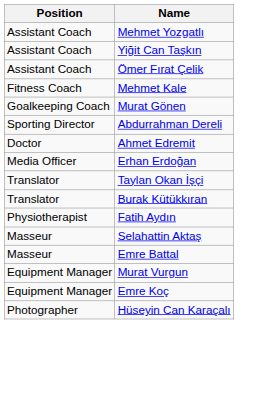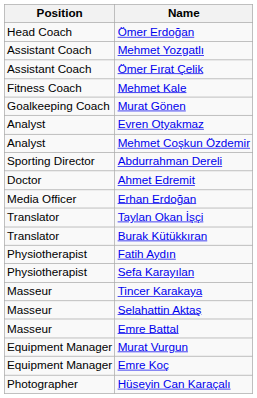 <table class="wikitable" style="text-align:left;">
 <tr>
 <th>Position</th>
 <th>Name</th>
 </tr>
 <tr>
-<td>Assistant Coach</td>
-<td> <a href='#'>Mehmet Yozgatlı</a></td>
+<td>Head Coach</td>
+<td> <a href='#'>Ömer Erdoğan</a></td>
 </tr>
 <tr>
 <td>Assistant Coach</td>
-<td> <a href='#'>Yiğit Can Taşkın</a></td>
+<td> <a href='#'>Mehmet Yozgatlı</a></td>
 </tr>
 <tr>
 <td>Assistant Coach</td>
 <td> <a href='#'>Ömer Fırat Çelik</a></td>
 </tr>
 <tr>
 <td>Fitness Coach</td>
 <td> <a href='#'>Mehmet Kale</a></td>
 </tr>
 <tr>
 <td>Goalkeeping Coach</td>
 <td> <a href='#'>Murat Gönen</a></td>
+</tr>
+<tr>
+<td>Analyst</td>
+<td> <a href='#'>Evren Otyakmaz</a></td>
+</tr>
+<tr>
+<td>Analyst</td>
+<td> <a href='#'>Mehmet Coşkun Özdemir</a></td>
 </tr>
 <tr>
 <td>Sporting Director</td>
 <td> <a href='#'>Abdurrahman Dereli</a></td>
 </tr>
 <tr>
 <td>Doctor</td>
 <td> <a href='#'>Ahmet Edremit</a></td>
 </tr>
 <tr>
 <td>Media Officer</td>
 <td> <a href='#'>Erhan Erdoğan</a></td>
 </tr>
 <tr>
 <td>Translator</td>
 <td> <a href='#'>Taylan Okan İşçi</a></td>
 </tr>
 <tr>
 <td>Translator</td>
 <td> <a href='#'>Burak Kütükkıran</a></td>
 </tr>
 <tr>
 <td>Physiotherapist</td>
 <td> <a href='#'>Fatih Aydın</a></td>
 </tr>
 <tr>
+<td>Physiotherapist</td>
+<td> <a href='#'>Sefa Karayılan</a></td>
+</tr>
+<tr>
+<td>Masseur</td>
+<td> <a href='#'>Tincer Karakaya</a></td>
+</tr>
+<tr>
 <td>Masseur</td>
 <td> <a href='#'>Selahattin Aktaş</a></td>
 </tr>
 <tr>
 <td>Masseur</td>
 <td> <a href='#'>Emre Battal</a></td>
 </tr>
 <tr>
 <td>Equipment Manager</td>
 <td> <a href='#'>Murat Vurgun</a></td>
 </tr>
 <tr>
 <td>Equipment Manager</td>
 <td> <a href='#'>Emre Koç</a></td>
 </tr>
 <tr>
 <td>Photographer</td>
 <td> <a href='#'>Hüseyin Can Karaçalı</a></td>
 </tr>
 </table>
